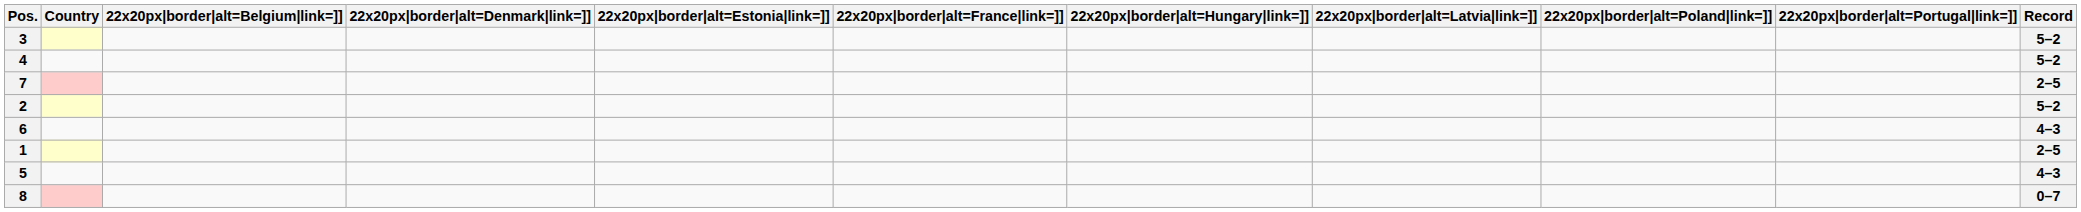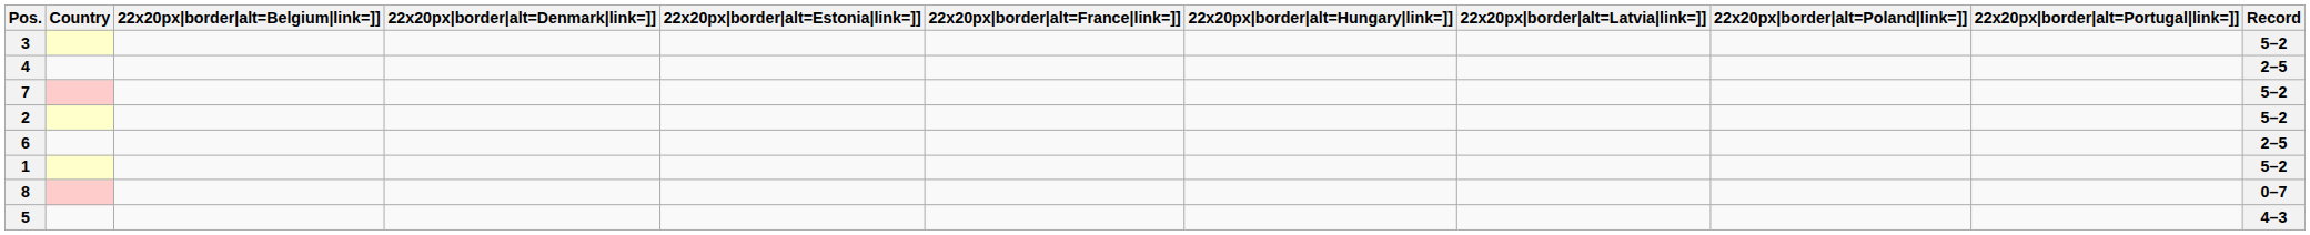 <table class="wikitable sortable nowrap" style="text-align:center; font-size:0.9em;">
 <tr>
 <th>Pos.</th>
 <th>Country</th>
 <th [[Image:>22x20px|border|alt=Belgium|link=]]</th>
 <th [[Image:>22x20px|border|alt=Denmark|link=]]</th>
 <th [[Image:>22x20px|border|alt=Estonia|link=]]</th>
 <th [[Image:>22x20px|border|alt=France|link=]]</th>
 <th [[Image:>22x20px|border|alt=Hungary|link=]]</th>
 <th [[Image:>22x20px|border|alt=Latvia|link=]]</th>
 <th [[Image:>22x20px|border|alt=Poland|link=]]</th>
 <th [[Image:>22x20px|border|alt=Portugal|link=]]</th>
 <th>Record</th>
 </tr>
 <tr>
 <th>3</th>
 <td style="text-align:left; background:#ffffcc;"></td>
 <td></td>
 <td></td>
 <td></td>
 <td></td>
 <td></td>
 <td></td>
 <td></td>
 <td></td>
 <th>5–2</th>
 </tr>
 <tr>
 <th>4</th>
 <td style="text-align:left;"></td>
 <td></td>
 <td></td>
 <td></td>
 <td></td>
 <td></td>
 <td></td>
 <td></td>
 <td></td>
-<th>5–2</th>
+<th>2–5</th>
 </tr>
 <tr>
 <th>7</th>
 <td style="text-align:left; background:#ffcccc;"></td>
 <td></td>
 <td></td>
 <td></td>
 <td></td>
 <td></td>
 <td></td>
 <td></td>
 <td></td>
-<th>2–5</th>
+<th>5–2</th>
 </tr>
 <tr>
 <th>2</th>
 <td style="text-align:left; background:#ffffcc;"></td>
 <td></td>
 <td></td>
 <td></td>
 <td></td>
 <td></td>
 <td></td>
 <td></td>
 <td></td>
 <th>5–2</th>
 </tr>
 <tr>
 <th>6</th>
 <td style="text-align:left;"></td>
 <td></td>
 <td></td>
 <td></td>
 <td></td>
 <td></td>
 <td></td>
 <td></td>
 <td></td>
-<th>4–3</th>
+<th>2–5</th>
 </tr>
 <tr>
 <th>1</th>
 <td style="text-align:left; background:#ffffcc;"></td>
 <td></td>
 <td></td>
 <td></td>
 <td></td>
 <td></td>
 <td></td>
 <td></td>
 <td></td>
-<th>2–5</th>
+<th>5–2</th>
+</tr>
+<tr>
+<th>8</th>
+<td style="text-align:left; background:#ffcccc;"></td>
+<td></td>
+<td></td>
+<td></td>
+<td></td>
+<td></td>
+<td></td>
+<td></td>
+<td></td>
+<th>0–7</th>
 </tr>
 <tr>
 <th>5</th>
 <td style="text-align:left;"></td>
 <td></td>
 <td></td>
 <td></td>
 <td></td>
 <td></td>
 <td></td>
 <td></td>
 <td></td>
 <th>4–3</th>
 </tr>
-<tr>
-<th>8</th>
-<td style="text-align:left; background:#ffcccc;"></td>
-<td></td>
-<td></td>
-<td></td>
-<td></td>
-<td></td>
-<td></td>
-<td></td>
-<td></td>
-<th>0–7</th>
-</tr>
 </table>
